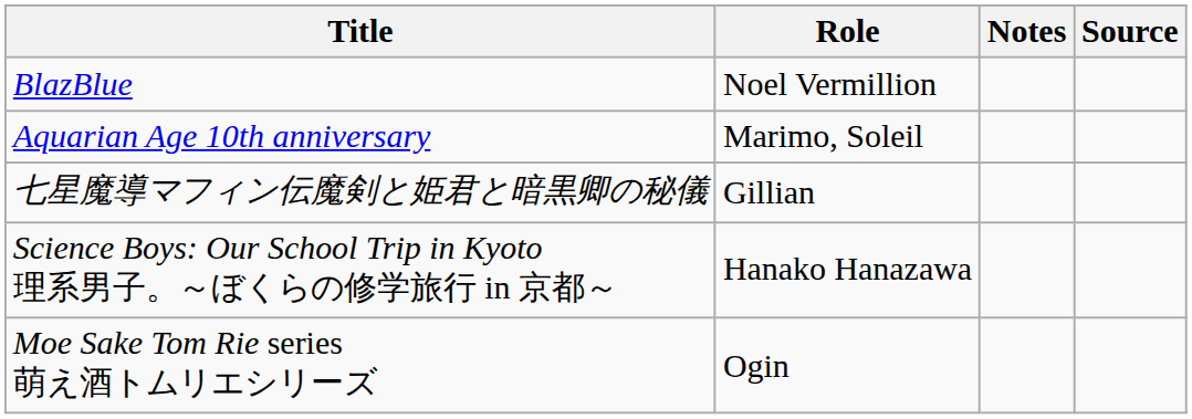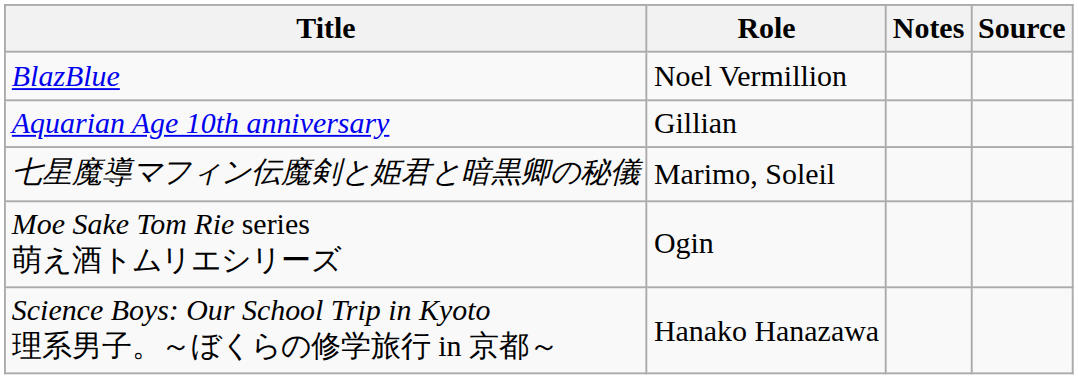 <table class="wikitable sortable plainrowheaders">
 <tr>
 <th>Title</th>
 <th>Role</th>
 <th class="unsortable">Notes</th>
 <th class="unsortable">Source</th>
 </tr>
 <tr>
 <td><em><a href='#'>BlazBlue</a></em></td>
 <td>Noel Vermillion</td>
 <td></td>
 <td></td>
 </tr>
 <tr>
 <td><em><a href='#'>Aquarian Age 10th anniversary</a></em></td>
+<td>Gillian</td>
+<td></td>
+<td></td>
+</tr>
+<tr>
+<td><em>七星魔導マフィン伝魔剣と姫君と暗黒卿の秘儀</em></td>
 <td>Marimo, Soleil</td>
 <td></td>
 <td></td>
 </tr>
 <tr>
-<td><em>七星魔導マフィン伝魔剣と姫君と暗黒卿の秘儀</em></td>
-<td>Gillian</td>
+<td><em>Moe Sake Tom Rie</em> series<br>萌え酒トムリエシリーズ</td>
+<td>Ogin </td>
 <td></td>
 <td></td>
 </tr>
 <tr>
 <td><em>Science Boys: Our School Trip in Kyoto</em><br>理系男子。～ぼくらの修学旅行 in 京都～</td>
 <td>Hanako Hanazawa</td>
 <td></td>
 <td></td>
 </tr>
-<tr>
-<td><em>Moe Sake Tom Rie</em> series<br>萌え酒トムリエシリーズ</td>
-<td>Ogin </td>
-<td></td>
-<td></td>
-</tr>
 </table>
